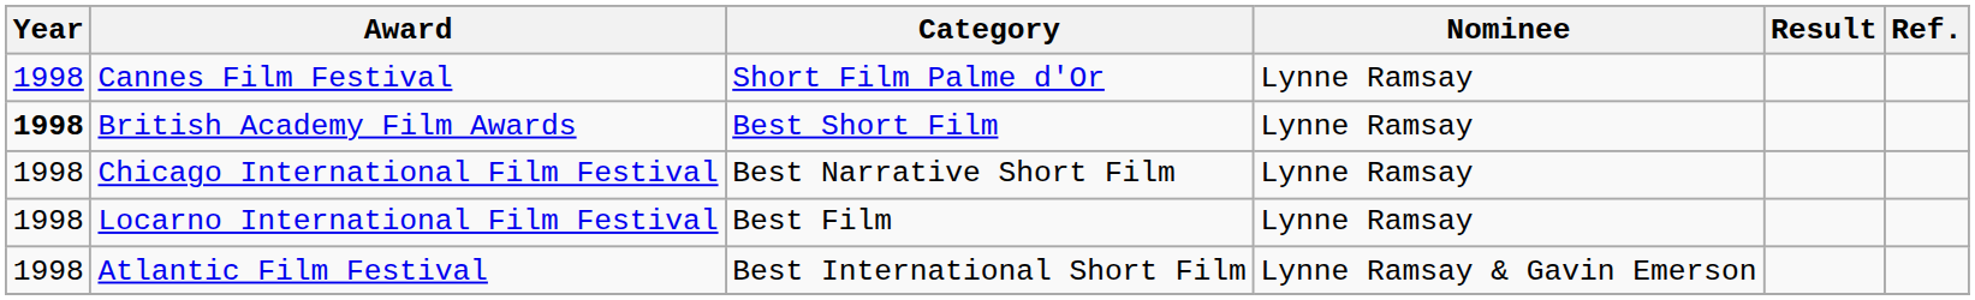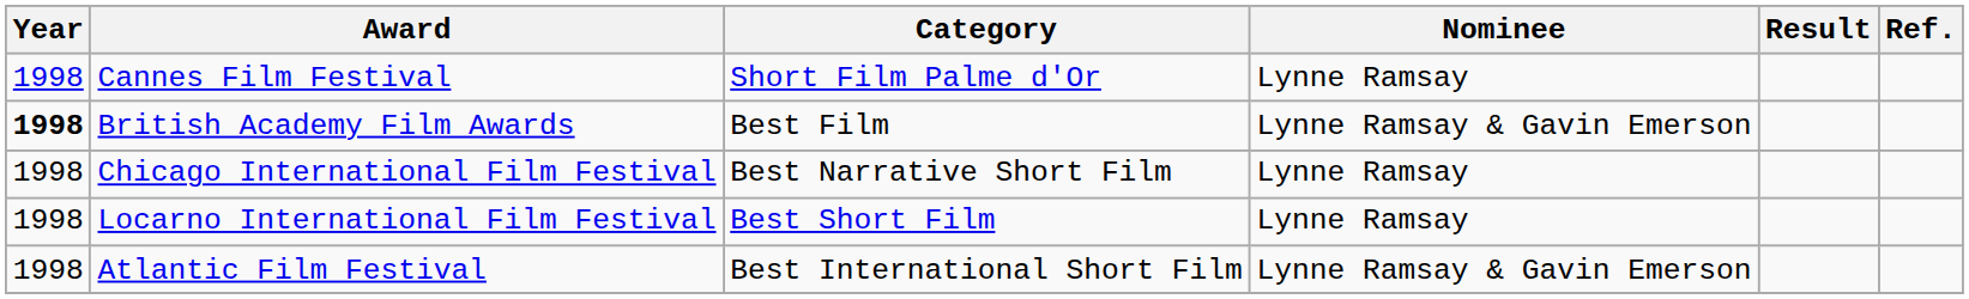 <table class="wikitable">
 <tr>
 <th>Year</th>
 <th>Award</th>
 <th>Category</th>
 <th>Nominee</th>
 <th>Result</th>
 <th>Ref.</th>
 </tr>
 <tr>
 <td><a href='#'>1998</a></td>
 <td><a href='#'>Cannes Film Festival</a></td>
 <td><a href='#'>Short Film Palme d'Or</a></td>
 <td>Lynne Ramsay</td>
 <td></td>
 <td></td>
 </tr>
 <tr>
 <td><strong>1998</strong></td>
 <td><a href='#'>British Academy Film Awards</a></td>
-<td><a href='#'>Best Short Film</a></td>
-<td>Lynne Ramsay</td>
+<td>Best Film</td>
+<td>Lynne Ramsay & Gavin Emerson</td>
 <td></td>
 <td></td>
 </tr>
 <tr>
 <td>1998</td>
 <td><a href='#'>Chicago International Film Festival</a></td>
 <td>Best Narrative Short Film</td>
 <td>Lynne Ramsay</td>
 <td></td>
 <td></td>
 </tr>
 <tr>
 <td>1998</td>
 <td><a href='#'>Locarno International Film Festival</a></td>
-<td>Best Film</td>
+<td><a href='#'>Best Short Film</a></td>
 <td>Lynne Ramsay</td>
 <td></td>
 <td></td>
 </tr>
 <tr>
 <td>1998</td>
 <td><a href='#'>Atlantic Film Festival</a></td>
 <td>Best International Short Film</td>
 <td>Lynne Ramsay & Gavin Emerson</td>
 <td></td>
 <td></td>
 </tr>
 <tr>
 </tr>
 </table>
